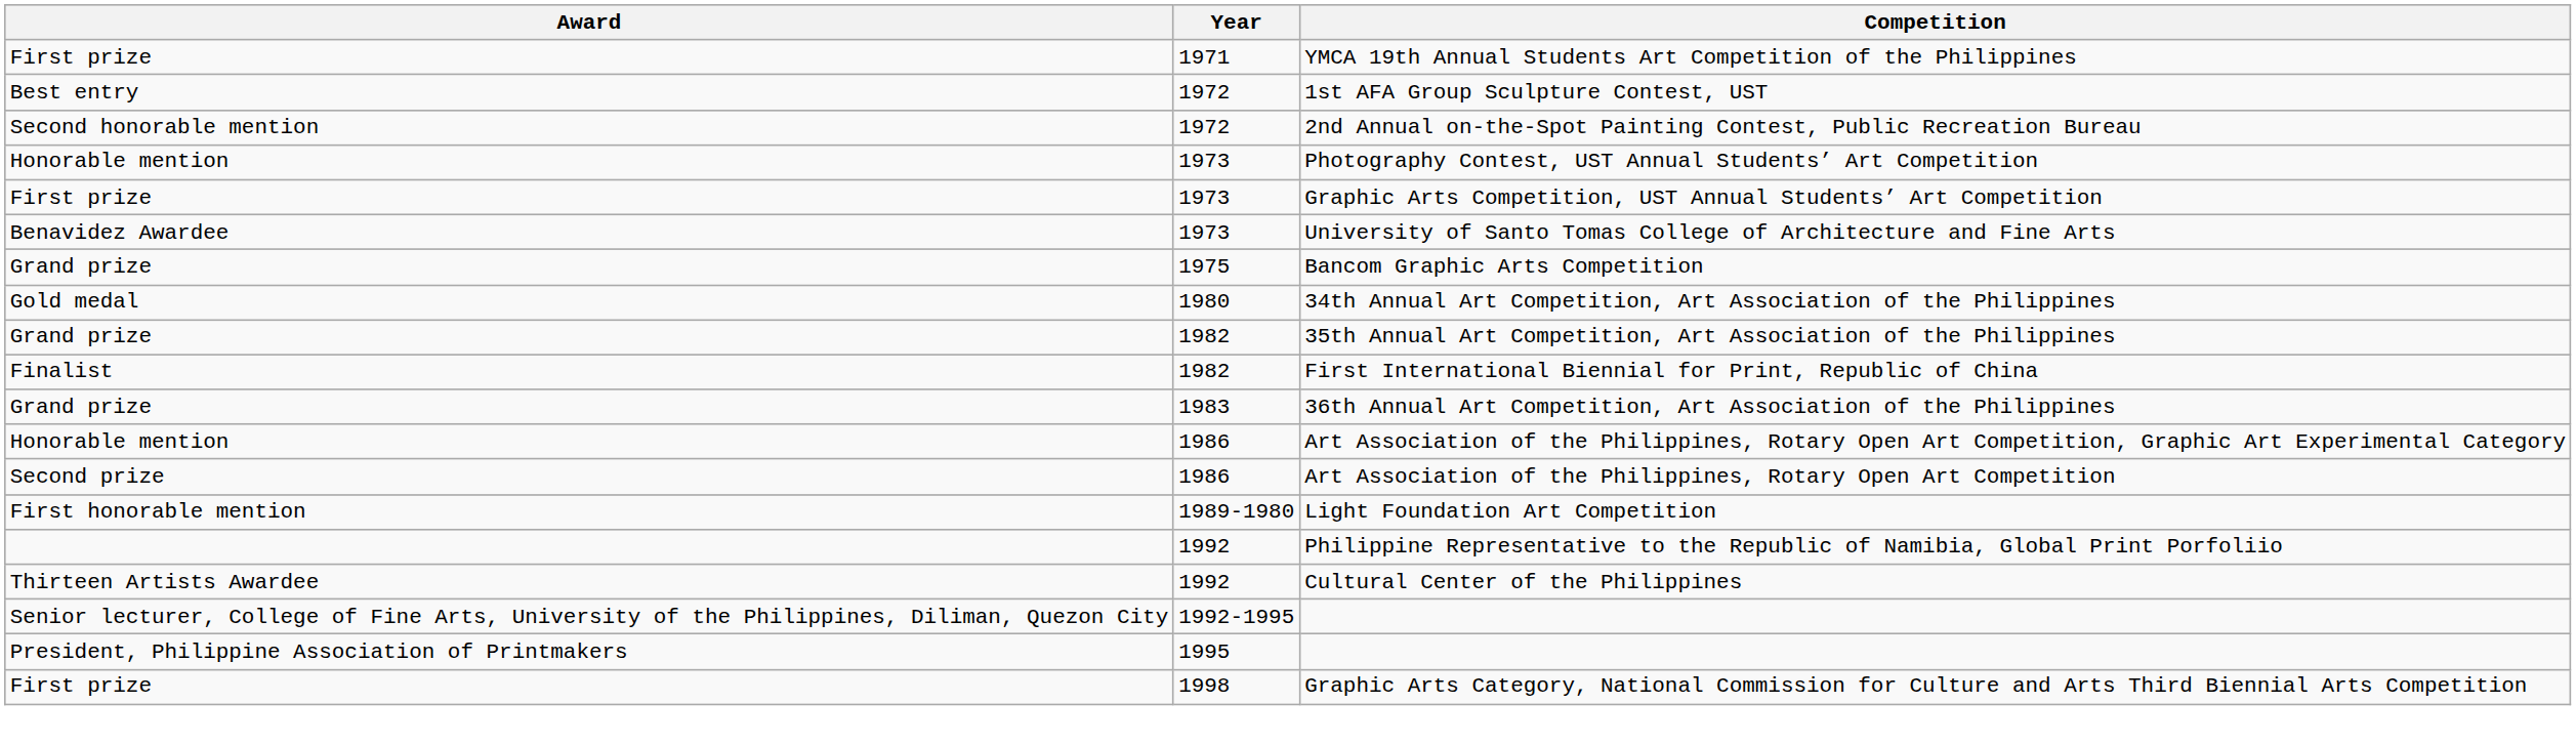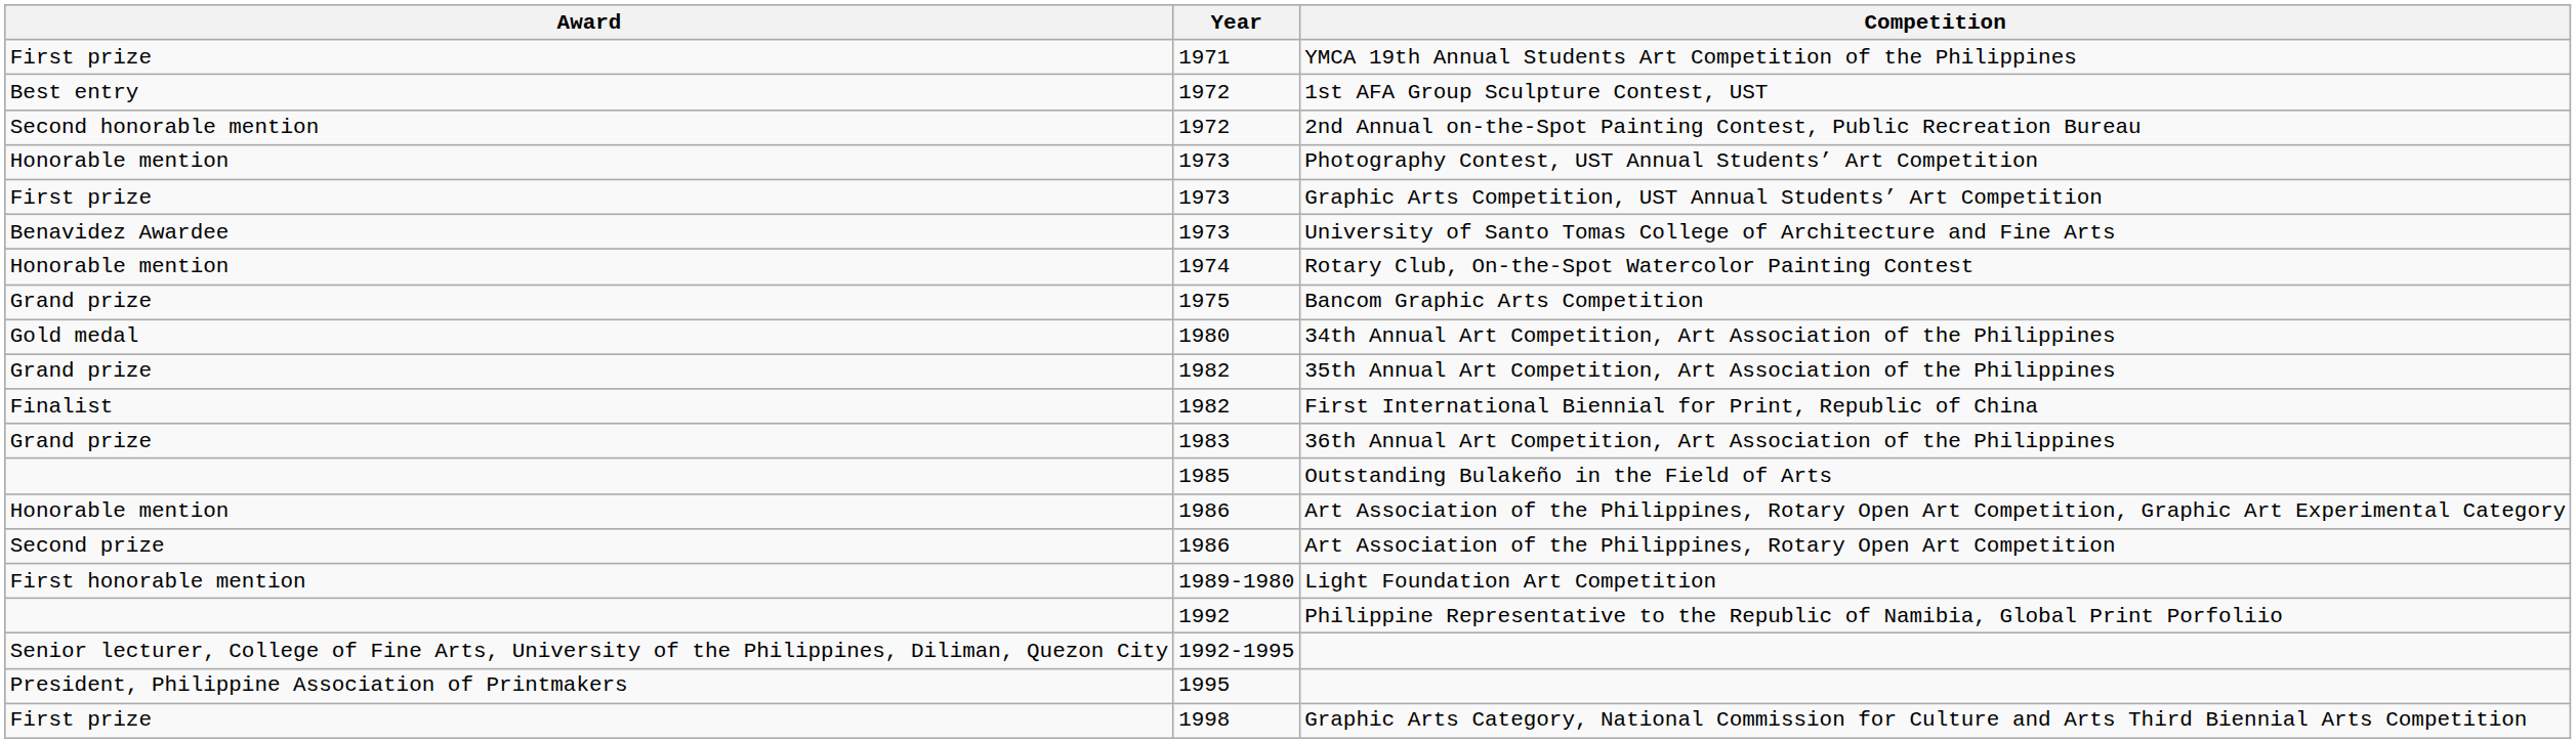 <table class="wikitable">
 <tr>
 <th>Award</th>
 <th>Year</th>
 <th>Competition</th>
 </tr>
 <tr>
 <td>First prize</td>
 <td>1971</td>
 <td>YMCA 19th Annual Students Art Competition of the Philippines </td>
 </tr>
 <tr>
 <td>Best entry</td>
 <td>1972</td>
 <td>1st AFA Group Sculpture Contest, UST</td>
 </tr>
 <tr>
 <td>Second honorable mention</td>
 <td>1972</td>
 <td>2nd Annual on-the-Spot Painting Contest, Public Recreation Bureau</td>
 </tr>
 <tr>
 <td>Honorable mention</td>
 <td>1973</td>
 <td>Photography Contest, UST Annual Students’ Art Competition</td>
 </tr>
 <tr>
 <td>First prize</td>
 <td>1973</td>
 <td>Graphic Arts Competition, UST Annual Students’ Art Competition</td>
 </tr>
 <tr>
 <td>Benavidez Awardee</td>
 <td>1973</td>
 <td>University of Santo Tomas College of Architecture and Fine Arts</td>
 </tr>
 <tr>
+<td>Honorable mention</td>
+<td>1974</td>
+<td>Rotary Club, On-the-Spot Watercolor Painting Contest</td>
+</tr>
+<tr>
 <td>Grand prize</td>
 <td>1975</td>
 <td>Bancom Graphic Arts Competition</td>
 </tr>
 <tr>
 <td>Gold medal</td>
 <td>1980</td>
 <td>34th Annual Art Competition, Art Association of the Philippines</td>
 </tr>
 <tr>
 <td>Grand prize</td>
 <td>1982</td>
 <td>35th Annual Art Competition, Art Association of the Philippines</td>
 </tr>
 <tr>
 <td>Finalist</td>
 <td>1982</td>
 <td>First International Biennial for Print, Republic of China</td>
 </tr>
 <tr>
 <td>Grand prize</td>
 <td>1983</td>
 <td>36th Annual Art Competition, Art Association of the Philippines</td>
 </tr>
 <tr>
+<td></td>
+<td>1985</td>
+<td>Outstanding Bulakeño in the Field of Arts</td>
+</tr>
+<tr>
 <td>Honorable mention</td>
 <td>1986</td>
 <td>Art Association of the Philippines, Rotary Open Art Competition, Graphic Art Experimental Category</td>
 </tr>
 <tr>
 <td>Second prize</td>
 <td>1986</td>
 <td>Art Association of the Philippines, Rotary Open Art Competition</td>
 </tr>
 <tr>
 <td>First honorable mention</td>
 <td>1989-1980</td>
 <td>Light Foundation Art Competition</td>
 </tr>
 <tr>
 <td></td>
 <td>1992</td>
 <td>Philippine Representative to the Republic of Namibia, Global Print Porfoliio</td>
 </tr>
 <tr>
-<td>Thirteen Artists Awardee</td>
-<td>1992</td>
-<td>Cultural Center of the Philippines</td>
-</tr>
-<tr>
 <td>Senior lecturer, College of Fine Arts, University of the Philippines, Diliman, Quezon City</td>
 <td>1992-1995</td>
 </tr>
 <tr>
 <td>President, Philippine Association of Printmakers</td>
 <td>1995</td>
 <td></td>
 </tr>
 <tr>
 <td>First prize</td>
 <td>1998</td>
 <td>Graphic Arts Category, National Commission for Culture and Arts Third Biennial Arts Competition</td>
 </tr>
 </table>
